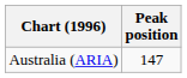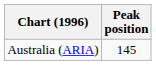 <table class="wikitable">
 <tr>
 <th align="left">Chart (1996)</th>
 <th align="left">Peak<br>position</th>
 </tr>
 <tr>
 <td align="left">Australia (<a href='#'>ARIA</a>)</td>
-<td style="text-align:center;">147</td>
+<td style="text-align:center;">145</td>
 </tr>
 </table>
